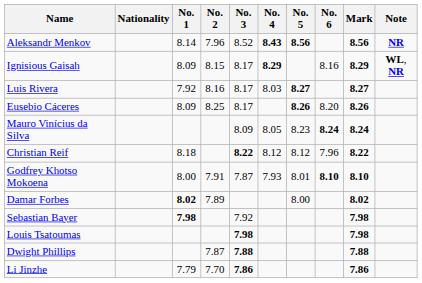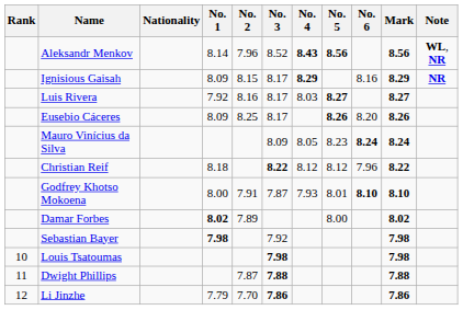 <table class="wikitable sortable" style="text-align:center">
 <tr>
+<th>Rank</th>
 <th>Name</th>
 <th>Nationality</th>
 <th>No. 1</th>
 <th>No. 2</th>
 <th>No. 3</th>
 <th>No. 4</th>
 <th>No. 5</th>
 <th>No. 6</th>
 <th>Mark</th>
 <th>Note</th>
 </tr>
 <tr>
+<td></td>
 <td align=left><a href='#'>Aleksandr Menkov</a></td>
 <td align=left></td>
 <td>8.14</td>
 <td>7.96</td>
 <td>8.52</td>
 <td><strong>8.43</strong></td>
 <td><strong>8.56</strong></td>
 <td></td>
 <td><strong>8.56</strong></td>
-<td><strong><a href='#'>NR</a></strong></td>
+<td><strong>WL</strong>, <strong><a href='#'>NR</a></strong></td>
 </tr>
 <tr>
+<td></td>
 <td align=left><a href='#'>Ignisious Gaisah</a></td>
 <td align=left></td>
 <td>8.09</td>
 <td>8.15</td>
 <td>8.17</td>
 <td><strong>8.29</strong></td>
 <td></td>
 <td>8.16</td>
 <td><strong>8.29</strong></td>
-<td><strong>WL</strong>, <strong><a href='#'>NR</a></strong></td>
+<td><strong><a href='#'>NR</a></strong></td>
 </tr>
 <tr>
+<td></td>
 <td align=left><a href='#'>Luis Rivera</a></td>
 <td align=left></td>
 <td>7.92</td>
 <td>8.16</td>
 <td>8.17</td>
 <td>8.03</td>
 <td><strong>8.27</strong></td>
 <td></td>
 <td><strong>8.27</strong></td>
 <td></td>
 </tr>
 <tr>
+<td></td>
 <td align=left><a href='#'>Eusebio Cáceres</a></td>
 <td align=left></td>
 <td>8.09</td>
 <td>8.25</td>
 <td>8.17</td>
 <td></td>
 <td><strong>8.26</strong></td>
 <td>8.20</td>
 <td><strong>8.26</strong></td>
 <td></td>
 </tr>
 <tr>
+<td></td>
 <td align=left><a href='#'>Mauro Vinícius da Silva</a></td>
 <td align=left></td>
 <td></td>
 <td></td>
 <td>8.09</td>
 <td>8.05</td>
 <td>8.23</td>
 <td><strong>8.24</strong></td>
 <td><strong>8.24</strong></td>
 <td></td>
 </tr>
 <tr>
+<td></td>
 <td align=left><a href='#'>Christian Reif</a></td>
 <td align=left></td>
 <td>8.18</td>
 <td></td>
 <td><strong>8.22</strong></td>
 <td>8.12</td>
 <td>8.12</td>
 <td>7.96</td>
 <td><strong>8.22</strong></td>
 <td></td>
 </tr>
 <tr>
+<td></td>
 <td align=left><a href='#'>Godfrey Khotso Mokoena</a></td>
 <td align=left></td>
 <td>8.00</td>
 <td>7.91</td>
 <td>7.87</td>
 <td>7.93</td>
 <td>8.01</td>
 <td><strong>8.10</strong></td>
 <td><strong>8.10</strong></td>
 <td></td>
 </tr>
 <tr>
+<td></td>
 <td align=left><a href='#'>Damar Forbes</a></td>
 <td align=left></td>
 <td><strong>8.02</strong></td>
 <td>7.89</td>
 <td></td>
 <td></td>
 <td>8.00</td>
 <td></td>
 <td><strong>8.02</strong></td>
 <td></td>
 </tr>
 <tr>
+<td></td>
 <td align=left><a href='#'>Sebastian Bayer</a></td>
 <td align=left></td>
 <td><strong>7.98</strong></td>
 <td></td>
 <td>7.92</td>
 <td></td>
 <td></td>
 <td></td>
 <td><strong>7.98</strong></td>
 <td></td>
 </tr>
 <tr>
+<td>10</td>
 <td align=left><a href='#'>Louis Tsatoumas</a></td>
 <td align=left></td>
 <td></td>
 <td></td>
 <td><strong>7.98</strong></td>
 <td></td>
 <td></td>
 <td></td>
 <td><strong>7.98</strong></td>
 <td></td>
 </tr>
 <tr>
+<td>11</td>
 <td align=left><a href='#'>Dwight Phillips</a></td>
 <td align=left></td>
 <td></td>
 <td>7.87</td>
 <td><strong>7.88</strong></td>
 <td></td>
 <td></td>
 <td></td>
 <td><strong>7.88</strong></td>
 <td></td>
 </tr>
 <tr>
+<td>12</td>
 <td align=left><a href='#'>Li Jinzhe</a></td>
 <td align=left></td>
 <td>7.79</td>
 <td>7.70</td>
 <td><strong>7.86</strong></td>
 <td></td>
 <td></td>
 <td></td>
 <td><strong>7.86</strong></td>
 <td></td>
 </tr>
 </table>
